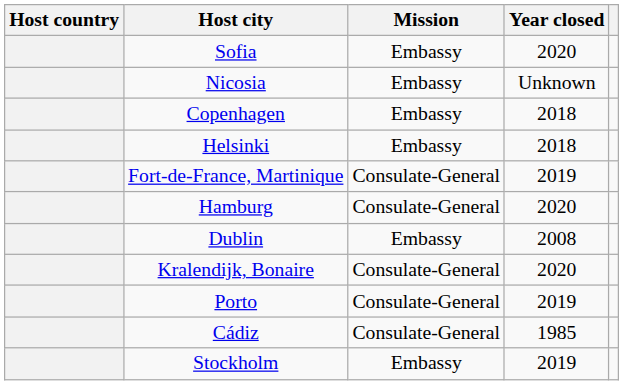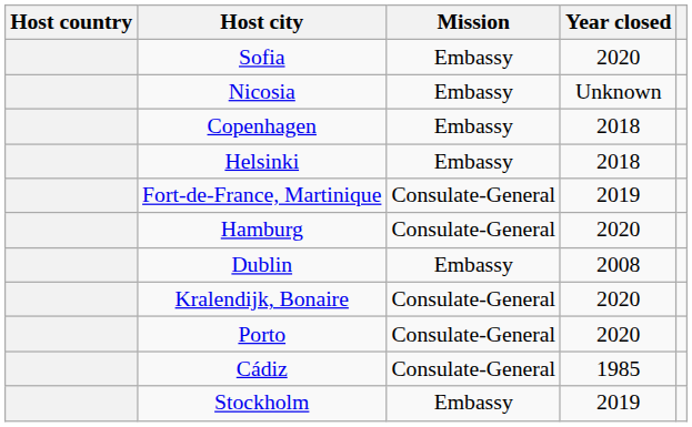 <table class="wikitable plainrowheaders" style="text-align:center;">
 <tr>
 <th scope="col">Host country</th>
 <th scope="col">Host city</th>
 <th scope="col">Mission</th>
 <th scope="col">Year closed</th>
 <th scope="col"></th>
 </tr>
 <tr>
 <th scope="row"></th>
 <td><a href='#'>Sofia</a></td>
 <td>Embassy</td>
 <td>2020</td>
 <td></td>
 </tr>
 <tr>
 <th scope="row"></th>
 <td><a href='#'>Nicosia</a></td>
 <td>Embassy</td>
 <td>Unknown</td>
 <td></td>
 </tr>
 <tr>
 <th scope="row"></th>
 <td><a href='#'>Copenhagen</a></td>
 <td>Embassy</td>
 <td>2018</td>
 <td></td>
 </tr>
 <tr>
 <th scope="row"></th>
 <td><a href='#'>Helsinki</a></td>
 <td>Embassy</td>
 <td>2018</td>
 <td></td>
 </tr>
 <tr>
 <th scope="row"></th>
 <td><a href='#'>Fort-de-France, Martinique</a></td>
 <td>Consulate-General</td>
 <td>2019</td>
 <td></td>
 </tr>
 <tr>
 <th scope="row"></th>
 <td><a href='#'>Hamburg</a></td>
 <td>Consulate-General</td>
 <td>2020</td>
 <td></td>
 </tr>
 <tr>
 <th scope="row"></th>
 <td><a href='#'>Dublin</a></td>
 <td>Embassy</td>
 <td>2008</td>
 <td></td>
 </tr>
 <tr>
 <th scope="row"></th>
 <td><a href='#'>Kralendijk, Bonaire</a></td>
 <td>Consulate-General</td>
 <td>2020</td>
 <td></td>
 </tr>
 <tr>
 <th scope="row"></th>
 <td><a href='#'>Porto</a></td>
 <td>Consulate-General</td>
-<td>2019</td>
+<td>2020</td>
 <td></td>
 </tr>
 <tr>
 <th scope="row"></th>
 <td><a href='#'>Cádiz</a></td>
 <td>Consulate-General</td>
 <td>1985</td>
 <td></td>
 </tr>
 <tr>
 <th scope="row"></th>
 <td><a href='#'>Stockholm</a></td>
 <td>Embassy</td>
 <td>2019</td>
 <td></td>
 </tr>
 </table>
